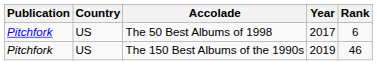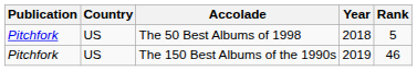 <table class="wikitable">
 <tr>
 <th>Publication</th>
 <th>Country</th>
 <th>Accolade</th>
 <th>Year</th>
 <th>Rank</th>
 </tr>
 <tr>
 <td rowspan=1><em><a href='#'>Pitchfork</a></em></td>
 <td rowspan=1>US</td>
 <td>The 50 Best Albums of 1998</td>
-<td>2017</td>
-<td align="center">6</td>
+<td>2018</td>
+<td align="center">5</td>
 </tr>
 <tr>
 <td rowspan=1><em>Pitchfork</em></td>
 <td rowspan=1>US</td>
 <td>The 150 Best Albums of the 1990s</td>
 <td>2019</td>
 <td align="center">46</td>
 </tr>
 </table>
